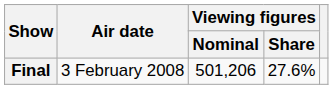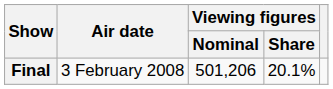 <table class="wikitable plainrowheaders sortable" style="text-align:center">
 <tr>
 <th rowspan="2">Show</th>
 <th rowspan="2">Air date</th>
 <th colspan="2">Viewing figures</th>
 <th rowspan="2"></th>
 </tr>
 <tr>
 <th>Nominal</th>
 <th>Share</th>
 </tr>
 <tr>
 <th scope="row">Final</th>
 <td>3 February 2008</td>
 <td>501,206</td>
-<td>27.6%</td>
+<td>20.1%</td>
 <td></td>
 </tr>
 </table>
